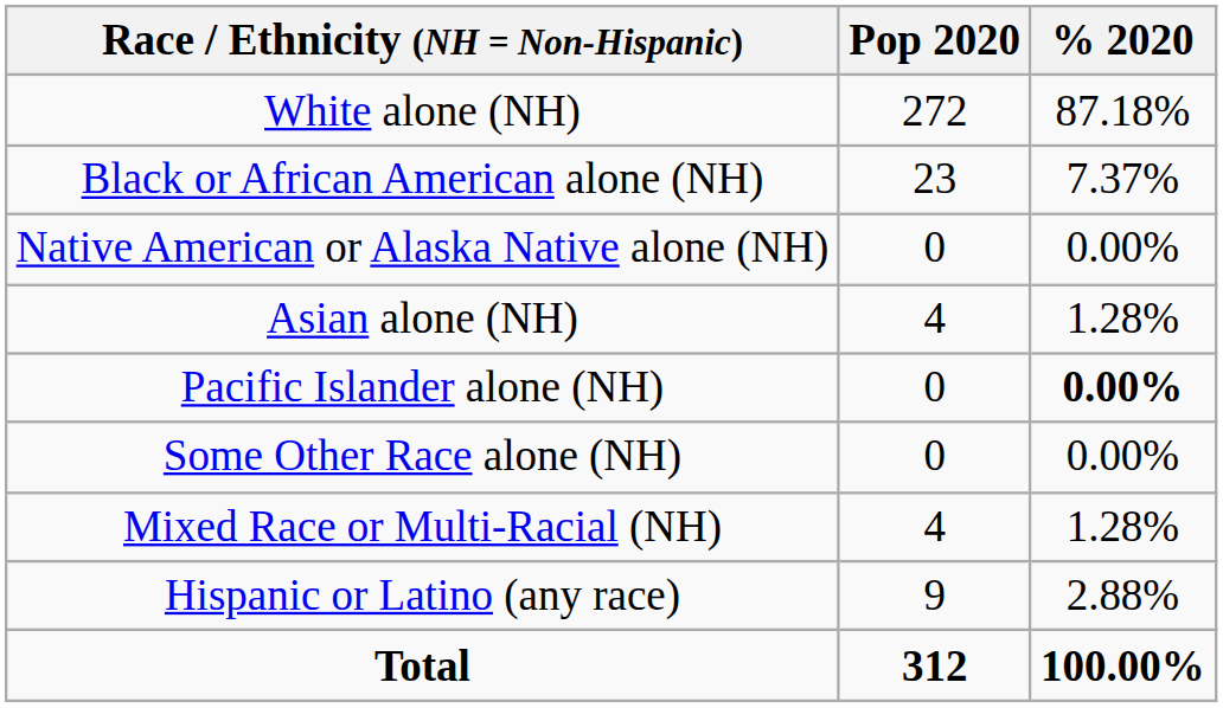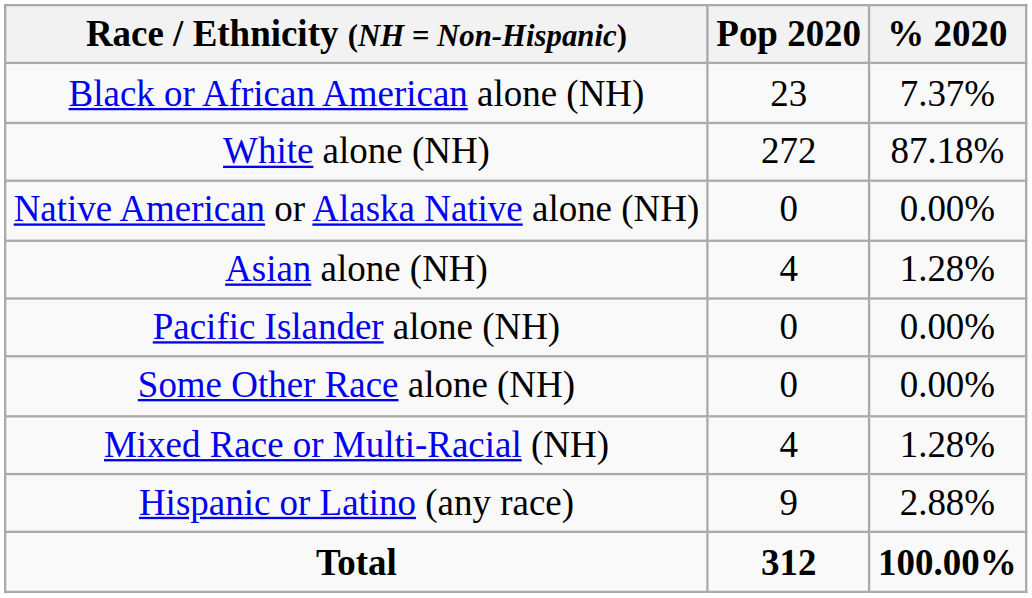 <table class="wikitable" style="text-align:center;">
 <tr>
 <th>Race / Ethnicity <small>(<em>NH = Non-Hispanic</em>)</small></th>
 <th>Pop 2020</th>
 <th>% 2020</th>
 </tr>
 <tr>
+<td><a href='#'>Black or African American</a> alone (NH)</td>
+<td>23</td>
+<td>7.37%</td>
+</tr>
+<tr>
 <td><a href='#'>White</a> alone (NH)</td>
 <td>272</td>
 <td>87.18%</td>
-</tr>
-<tr>
-<td><a href='#'>Black or African American</a> alone (NH)</td>
-<td>23</td>
-<td>7.37%</td>
 </tr>
 <tr>
 <td><a href='#'>Native American</a> or <a href='#'>Alaska Native</a> alone (NH)</td>
 <td>0</td>
 <td>0.00%</td>
 </tr>
 <tr>
 <td><a href='#'>Asian</a> alone (NH)</td>
 <td>4</td>
 <td>1.28%</td>
 </tr>
 <tr>
 <td><a href='#'>Pacific Islander</a> alone (NH)</td>
 <td>0</td>
-<td><strong>0.00%</strong></td>
+<td>0.00%</td>
 </tr>
 <tr>
 <td><a href='#'>Some Other Race</a> alone (NH)</td>
 <td>0</td>
 <td>0.00%</td>
 </tr>
 <tr>
 <td><a href='#'>Mixed Race or Multi-Racial</a> (NH)</td>
 <td>4</td>
 <td>1.28%</td>
 </tr>
 <tr>
 <td><a href='#'>Hispanic or Latino</a> (any race)</td>
 <td>9</td>
 <td>2.88%</td>
 </tr>
 <tr>
 <td><strong>Total</strong></td>
 <td><strong>312</strong></td>
 <td><strong>100.00%</strong></td>
 </tr>
 </table>
